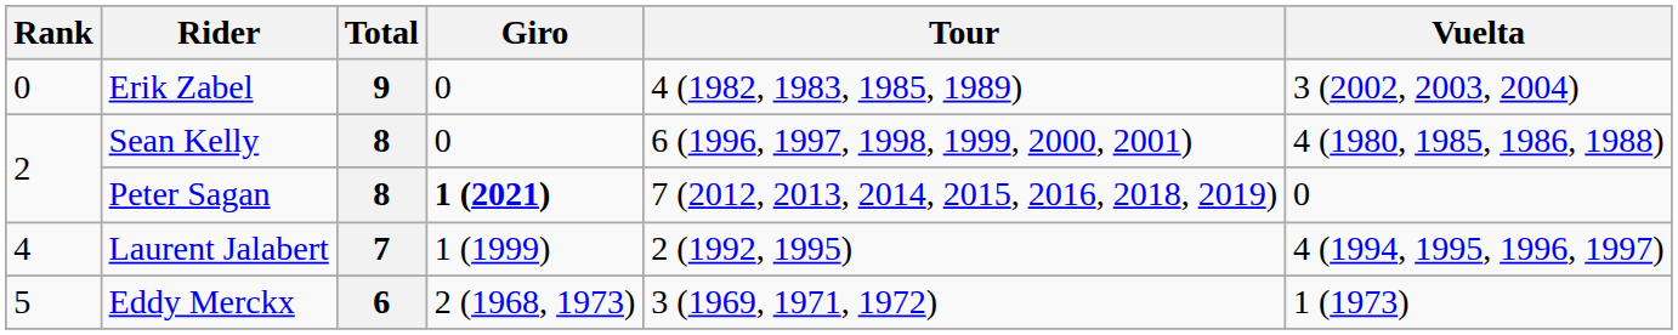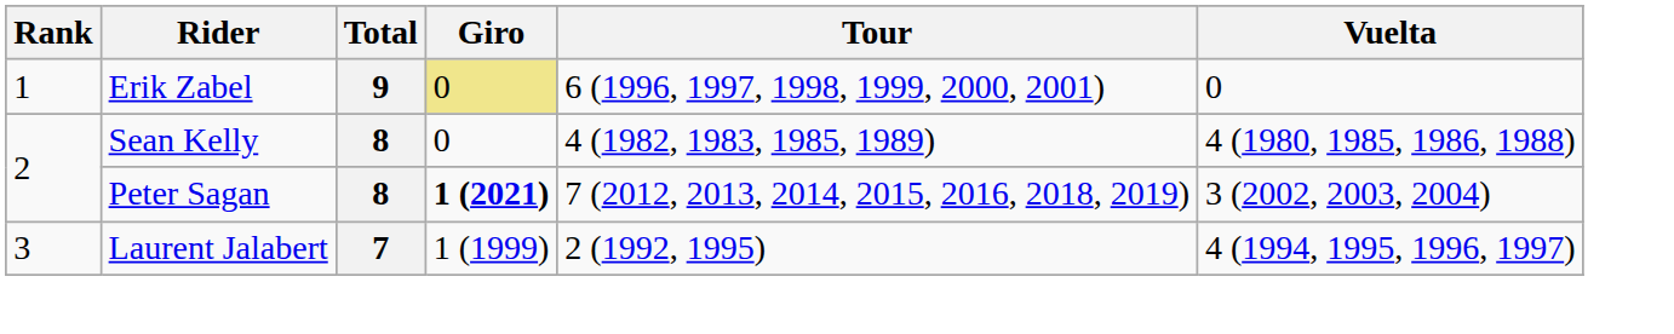 <table class="wikitable sortable">
 <tr>
 <th>Rank</th>
 <th>Rider</th>
 <th>Total</th>
 <th>Giro</th>
 <th>Tour</th>
 <th>Vuelta</th>
 </tr>
 <tr>
-<td>0</td>
+<td>1</td>
 <td> <a href='#'>Erik Zabel</a></td>
 <th><strong>9</strong></th>
+<td style="background: khaki;">0</td>
+<td>6 (<a href='#'>1996</a>, <a href='#'>1997</a>, <a href='#'>1998</a>, <a href='#'>1999</a>, <a href='#'>2000</a>, <a href='#'>2001</a>)</td>
 <td>0</td>
-<td>4 (<a href='#'>1982</a>, <a href='#'>1983</a>, <a href='#'>1985</a>, <a href='#'>1989</a>)</td>
-<td>3 (<a href='#'>2002</a>, <a href='#'>2003</a>, <a href='#'>2004</a>)</td>
 </tr>
 <tr>
 <td rowspan=2>2</td>
 <td> <a href='#'>Sean Kelly</a></td>
 <th><strong>8</strong></th>
 <td>0</td>
-<td>6 (<a href='#'>1996</a>, <a href='#'>1997</a>, <a href='#'>1998</a>, <a href='#'>1999</a>, <a href='#'>2000</a>, <a href='#'>2001</a>)</td>
+<td>4 (<a href='#'>1982</a>, <a href='#'>1983</a>, <a href='#'>1985</a>, <a href='#'>1989</a>)</td>
 <td>4 (<a href='#'>1980</a>, <a href='#'>1985</a>, <a href='#'>1986</a>, <a href='#'>1988</a>)</td>
 </tr>
 <tr>
 <td> <a href='#'>Peter Sagan</a></td>
 <th><strong>8</strong></th>
 <td><strong>1 (<a href='#'>2021</a>)</strong></td>
 <td>7 (<a href='#'>2012</a>, <a href='#'>2013</a>, <a href='#'>2014</a>, <a href='#'>2015</a>, <a href='#'>2016</a>, <a href='#'>2018</a>, <a href='#'>2019</a>)</td>
-<td>0</td>
+<td>3 (<a href='#'>2002</a>, <a href='#'>2003</a>, <a href='#'>2004</a>)</td>
 </tr>
 <tr>
-<td>4</td>
+<td>3</td>
 <td> <a href='#'>Laurent Jalabert</a></td>
 <th><strong>7</strong></th>
 <td>1 (<a href='#'>1999</a>)</td>
 <td>2 (<a href='#'>1992</a>, <a href='#'>1995</a>)</td>
 <td>4 (<a href='#'>1994</a>, <a href='#'>1995</a>, <a href='#'>1996</a>, <a href='#'>1997</a>)</td>
 </tr>
-<tr>
-<td>5</td>
-<td> <a href='#'>Eddy Merckx</a></td>
-<th><strong>6</strong></th>
-<td>2 (<a href='#'>1968</a>, <a href='#'>1973</a>)</td>
-<td>3 (<a href='#'>1969</a>, <a href='#'>1971</a>, <a href='#'>1972</a>)</td>
-<td>1 (<a href='#'>1973</a>)</td>
-</tr>
 </table>
